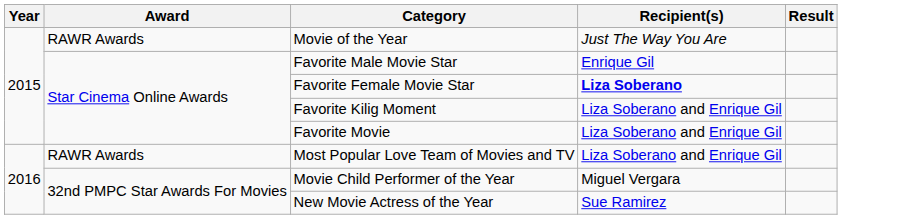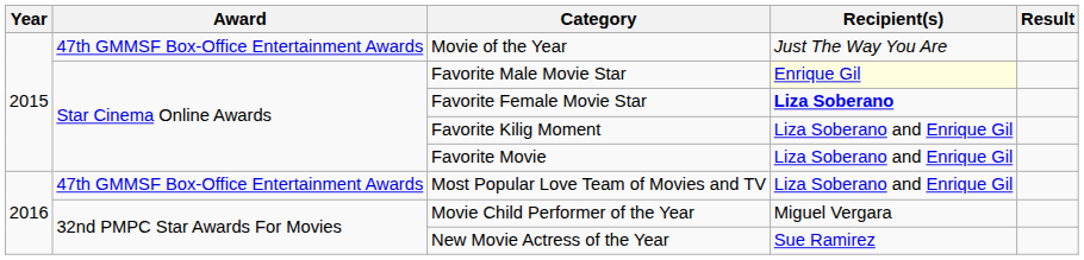 <table class="wikitable">
 <tr>
 <th>Year</th>
 <th>Award</th>
 <th>Category</th>
 <th>Recipient(s)</th>
 <th>Result</th>
 </tr>
 <tr>
 <td rowspan="5">2015</td>
-<td>RAWR Awards</td>
+<td><a href='#'>47th GMMSF Box-Office Entertainment Awards</a></td>
 <td>Movie of the Year</td>
 <td><em>Just The Way You Are</em></td>
 <td></td>
 </tr>
 <tr>
 <td rowspan="4"><a href='#'>Star Cinema</a> Online Awards</td>
 <td>Favorite Male Movie Star</td>
-<td rowspan="1"><a href='#'>Enrique Gil</a></td>
+<td rowspan="1" style="background: lightyellow;"><a href='#'>Enrique Gil</a></td>
 <td></td>
 </tr>
 <tr>
 <td>Favorite Female Movie Star</td>
 <td><strong><a href='#'>Liza Soberano</a></strong></td>
 <td></td>
 </tr>
 <tr>
 <td>Favorite Kilig Moment</td>
 <td><a href='#'>Liza Soberano</a> and <a href='#'>Enrique Gil</a></td>
 <td></td>
 </tr>
 <tr>
 <td>Favorite Movie</td>
 <td><a href='#'>Liza Soberano</a> and <a href='#'>Enrique Gil</a></td>
 <td></td>
 </tr>
 <tr>
 <td rowspan=3>2016</td>
-<td>RAWR Awards</td>
+<td><a href='#'>47th GMMSF Box-Office Entertainment Awards</a></td>
 <td>Most Popular Love Team of Movies and TV</td>
 <td><a href='#'>Liza Soberano</a> and <a href='#'>Enrique Gil</a></td>
 <td></td>
 </tr>
 <tr>
 <td rowspan="2">32nd PMPC Star Awards For Movies</td>
 <td>Movie Child Performer of the Year</td>
 <td>Miguel Vergara</td>
 <td></td>
 </tr>
 <tr>
 <td>New Movie Actress of the Year</td>
 <td><a href='#'>Sue Ramirez</a></td>
 <td></td>
 </tr>
 </table>
